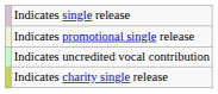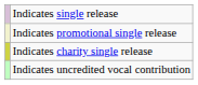 <table class="wikitable" style="font-size:90%;">
 <tr>
 <th scope="row" style="background-color:#D8BFD8"></th>
 <td>Indicates <a href='#'>single</a> release</td>
 </tr>
 <tr>
 <th scope="row" style="background-color:#F2F2CE"></th>
 <td>Indicates <a href='#'>promotional single</a> release</td>
 </tr>
 <tr>
+<th scope="row" style="background-color:#CED343"></th>
+<td>Indicates <a href='#'>charity single</a> release</td>
+</tr>
+<tr>
 <th scope="row" style="background-color:#BFFFC0"></th>
 <td>Indicates uncredited vocal contribution</td>
 </tr>
-<tr>
-<th scope="row" style="background-color:#CED343"></th>
-<td>Indicates <a href='#'>charity single</a> release</td>
-</tr>
 </table>
